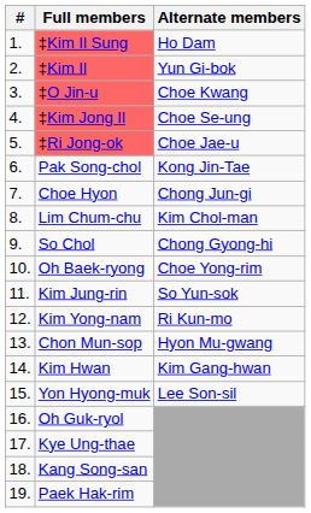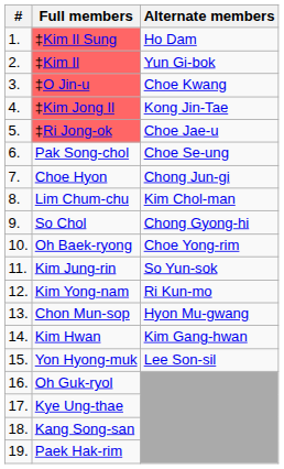 <table class="wikitable plainrowheaders">
 <tr>
 <th scope="col">#</th>
 <th scope="col">Full members</th>
 <th scope="col">Alternate members</th>
 </tr>
 <tr>
 <td>1.</td>
 <td scope="row" style="background:#f66;">‡<a href='#'>Kim Il Sung</a></td>
 <td scope="row"><a href='#'>Ho Dam</a></td>
 </tr>
 <tr>
 <td>2.</td>
 <td scope="row" style="background:#f66;">‡<a href='#'>Kim Il</a></td>
 <td scope="row"><a href='#'>Yun Gi-bok</a></td>
 </tr>
 <tr>
 <td>3.</td>
 <td scope="row" style="background:#f66;">‡<a href='#'>O Jin-u</a></td>
 <td scope="row"><a href='#'>Choe Kwang</a></td>
 </tr>
 <tr>
 <td>4.</td>
 <td scope="row" style="background:#f66;">‡<a href='#'>Kim Jong Il</a></td>
-<td scope="row"><a href='#'>Choe Se-ung</a></td>
+<td scope="row"><a href='#'>Kong Jin-Tae</a></td>
 </tr>
 <tr>
 <td>5.</td>
 <td scope="row" style="background:#f66;">‡<a href='#'>Ri Jong-ok</a></td>
 <td scope="row"><a href='#'>Choe Jae-u</a></td>
 </tr>
 <tr>
 <td>6.</td>
 <td scope="row"><a href='#'>Pak Song-chol</a></td>
-<td scope="row"><a href='#'>Kong Jin-Tae</a></td>
+<td scope="row"><a href='#'>Choe Se-ung</a></td>
 </tr>
 <tr>
 <td>7.</td>
 <td scope="row"><a href='#'>Choe Hyon</a></td>
 <td scope="row"><a href='#'>Chong Jun-gi</a></td>
 </tr>
 <tr>
 <td>8.</td>
 <td scope="row"><a href='#'>Lim Chum-chu</a></td>
 <td scope="row"><a href='#'>Kim Chol-man</a></td>
 </tr>
 <tr>
 <td>9.</td>
 <td scope="row"><a href='#'>So Chol</a></td>
 <td scope="row"><a href='#'>Chong Gyong-hi</a></td>
 </tr>
 <tr>
 <td>10.</td>
 <td scope="row"><a href='#'>Oh Baek-ryong</a></td>
 <td scope="row"><a href='#'>Choe Yong-rim</a></td>
 </tr>
 <tr>
 <td>11.</td>
 <td scope="row"><a href='#'>Kim Jung-rin</a></td>
 <td scope="row"><a href='#'>So Yun-sok</a></td>
 </tr>
 <tr>
 <td>12.</td>
 <td scope="row"><a href='#'>Kim Yong-nam</a></td>
 <td scope="row"><a href='#'>Ri Kun-mo</a></td>
 </tr>
 <tr>
 <td>13.</td>
 <td scope="row"><a href='#'>Chon Mun-sop</a></td>
 <td scope="row"><a href='#'>Hyon Mu-gwang</a></td>
 </tr>
 <tr>
 <td>14.</td>
 <td scope="row"><a href='#'>Kim Hwan</a></td>
 <td scope="row"><a href='#'>Kim Gang-hwan</a></td>
 </tr>
 <tr>
 <td>15.</td>
 <td scope="row"><a href='#'>Yon Hyong-muk</a></td>
 <td scope="row"><a href='#'>Lee Son-sil</a></td>
 </tr>
 <tr>
 <td>16.</td>
 <td scope="row"><a href='#'>Oh Guk-ryol</a></td>
 <td rowspan="5" style="background:#aaa;"></td>
 </tr>
 <tr>
 <td>17.</td>
 <td scope="row"><a href='#'>Kye Ung-thae</a></td>
 </tr>
 <tr>
 <td>18.</td>
 <td scope="row"><a href='#'>Kang Song-san</a></td>
 </tr>
 <tr>
 <td>19.</td>
 <td scope="row"><a href='#'>Paek Hak-rim</a></td>
 </tr>
 </table>
